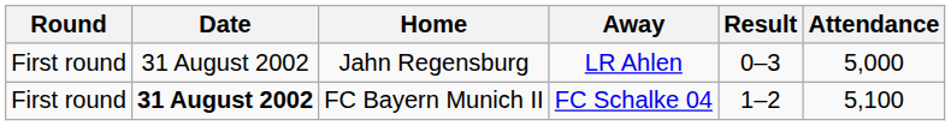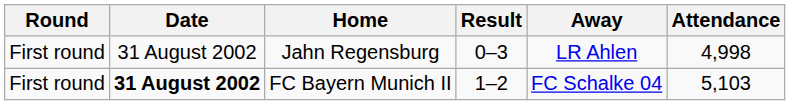 <table class="wikitable">
 <tr>
 <th>Round</th>
 <th>Date</th>
 <th>Home</th>
+<th>Result</th>
 <th>Away</th>
-<th>Result</th>
 <th>Attendance</th>
 </tr>
 <tr align="center">
 <td>First round</td>
 <td>31 August 2002</td>
 <td>Jahn Regensburg</td>
+<td>0–3</td>
 <td><a href='#'>LR Ahlen</a></td>
-<td>0–3</td>
-<td>5,000</td>
+<td>4,998</td>
 </tr>
 <tr align="center">
 <td>First round</td>
 <td><strong>31 August 2002</strong></td>
 <td>FC Bayern Munich II</td>
+<td>1–2</td>
 <td><a href='#'>FC Schalke 04</a></td>
-<td>1–2</td>
-<td>5,100</td>
+<td>5,103</td>
 </tr>
 </table>
